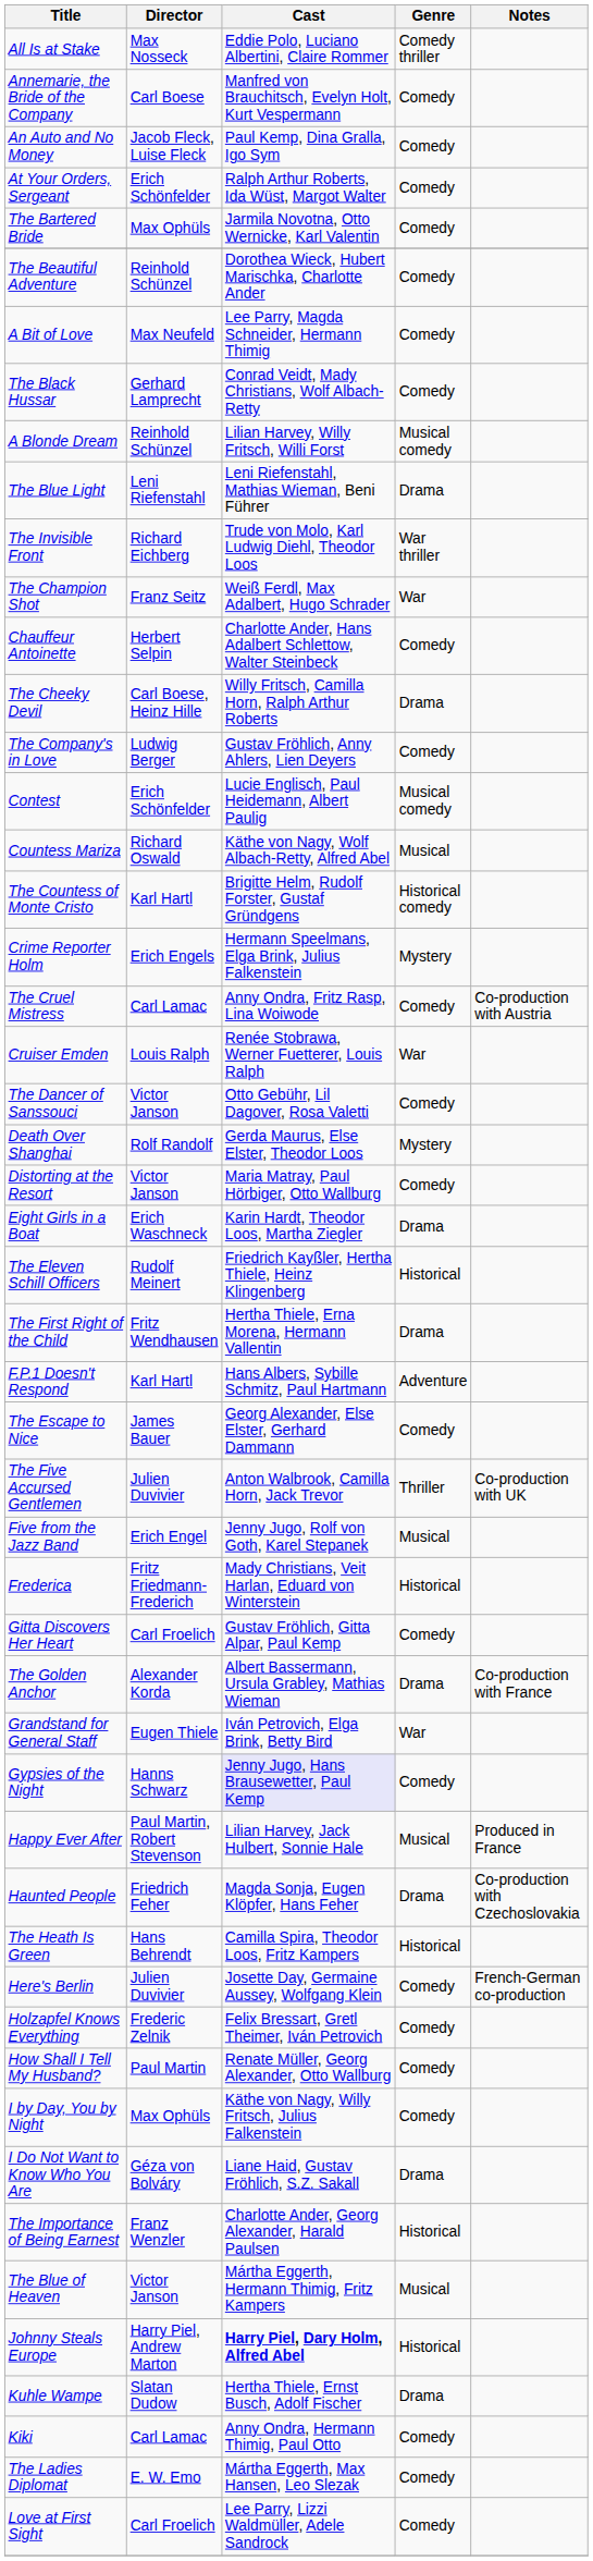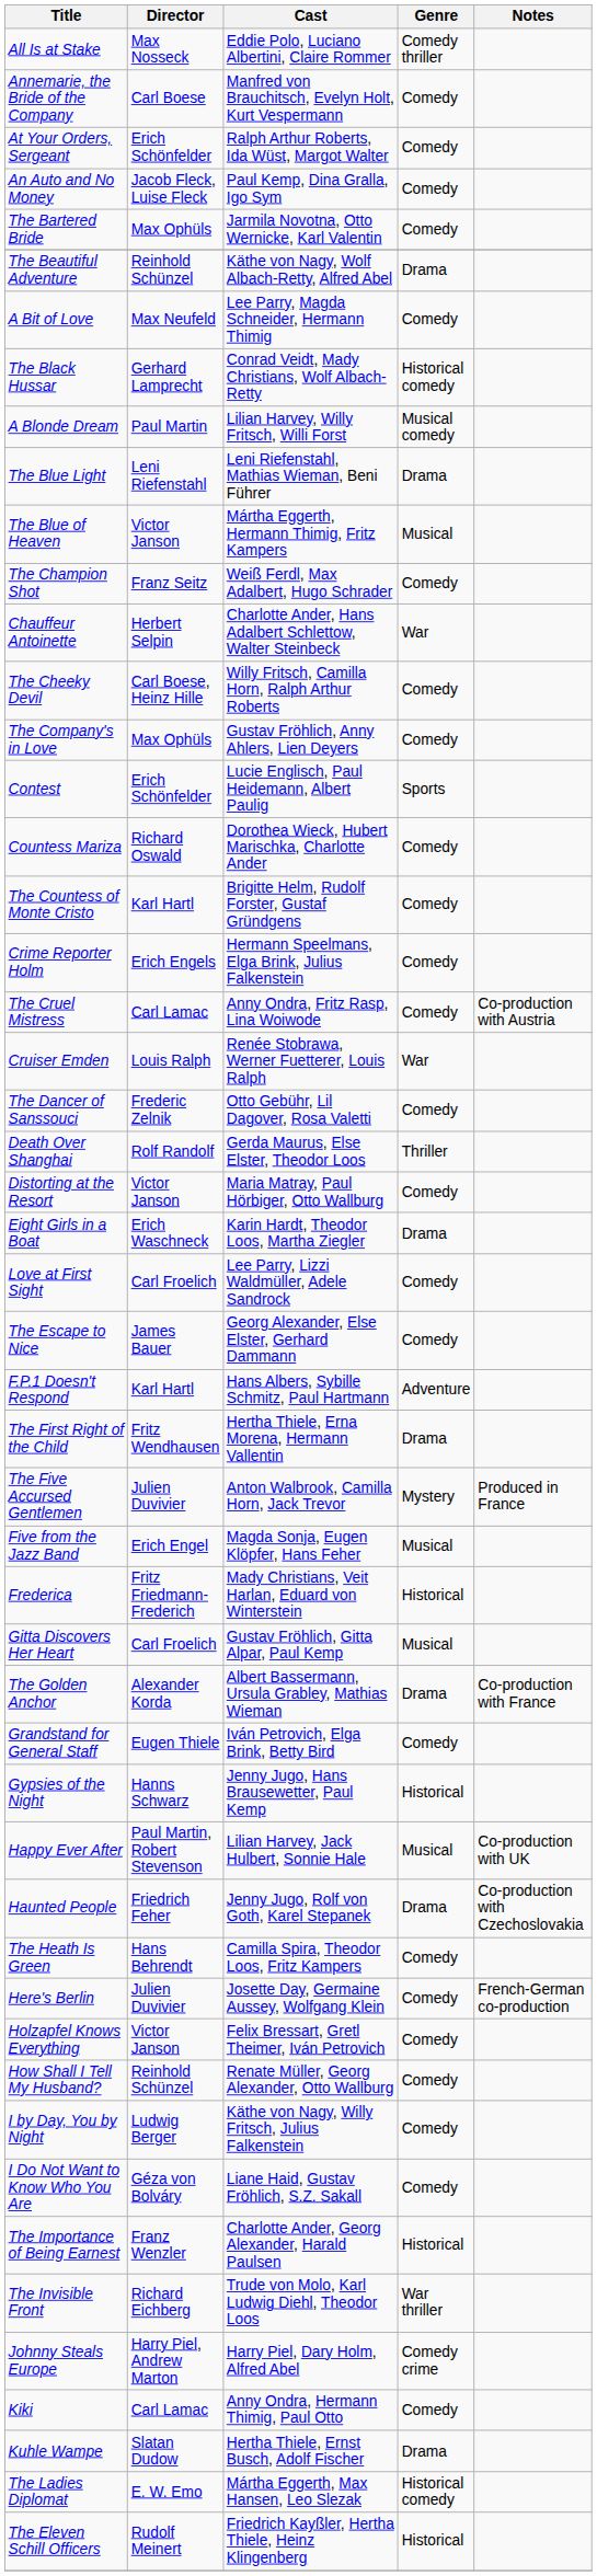 <table class="wikitable" style="width:100%;">
 <tr>
 <th style="width:21%;">Title</th>
 <th style="width:16%;">Director</th>
 <th style="width:30%;">Cast</th>
 <th style="width:13%;">Genre</th>
 <th style="width:20%;">Notes</th>
 </tr>
 <tr>
 <td><em><a href='#'>All Is at Stake</a></em></td>
 <td><a href='#'>Max Nosseck</a></td>
 <td><a href='#'>Eddie Polo</a>, <a href='#'>Luciano Albertini</a>, <a href='#'>Claire Rommer</a></td>
 <td>Comedy thriller</td>
 <td></td>
 </tr>
 <tr>
 <td><em><a href='#'>Annemarie, the Bride of the Company</a></em></td>
 <td><a href='#'>Carl Boese</a></td>
 <td><a href='#'>Manfred von Brauchitsch</a>, <a href='#'>Evelyn Holt</a>, <a href='#'>Kurt Vespermann</a></td>
 <td>Comedy</td>
 <td></td>
 </tr>
 <tr>
-<td><em><a href='#'>An Auto and No Money</a></em></td>
-<td><a href='#'>Jacob Fleck</a>, <a href='#'>Luise Fleck</a></td>
-<td><a href='#'>Paul Kemp</a>, <a href='#'>Dina Gralla</a>, <a href='#'>Igo Sym</a></td>
+<td><em><a href='#'>At Your Orders, Sergeant</a></em><br></td>
+<td><a href='#'>Erich Schönfelder</a></td>
+<td><a href='#'>Ralph Arthur Roberts</a>, <a href='#'>Ida Wüst</a>, <a href='#'>Margot Walter</a></td>
 <td>Comedy</td>
 <td></td>
 </tr>
 <tr>
-<td><em><a href='#'>At Your Orders, Sergeant</a></em><br></td>
-<td><a href='#'>Erich Schönfelder</a></td>
-<td><a href='#'>Ralph Arthur Roberts</a>, <a href='#'>Ida Wüst</a>, <a href='#'>Margot Walter</a></td>
+<td><em><a href='#'>An Auto and No Money</a></em></td>
+<td><a href='#'>Jacob Fleck</a>, <a href='#'>Luise Fleck</a></td>
+<td><a href='#'>Paul Kemp</a>, <a href='#'>Dina Gralla</a>, <a href='#'>Igo Sym</a></td>
 <td>Comedy</td>
 <td></td>
 </tr>
 <tr>
 <td><em><a href='#'>The Bartered Bride</a></em></td>
 <td><a href='#'>Max Ophüls</a></td>
 <td><a href='#'>Jarmila Novotna</a>, <a href='#'>Otto Wernicke</a>, <a href='#'>Karl Valentin</a></td>
 <td>Comedy</td>
 <td></td>
 </tr>
 <tr>
 </tr>
 <tr>
 <td><em><a href='#'>The Beautiful Adventure</a></em></td>
 <td><a href='#'>Reinhold Schünzel</a></td>
-<td><a href='#'>Dorothea Wieck</a>, <a href='#'>Hubert Marischka</a>, <a href='#'>Charlotte Ander</a></td>
-<td>Comedy</td>
+<td><a href='#'>Käthe von Nagy</a>, <a href='#'>Wolf Albach-Retty</a>, <a href='#'>Alfred Abel</a></td>
+<td>Drama</td>
 <td></td>
 </tr>
 <tr>
 <td><em><a href='#'>A Bit of Love</a></em></td>
 <td><a href='#'>Max Neufeld</a></td>
 <td><a href='#'>Lee Parry</a>, <a href='#'>Magda Schneider</a>, <a href='#'>Hermann Thimig</a></td>
 <td>Comedy</td>
 <td></td>
 </tr>
 <tr>
 <td><em><a href='#'>The Black Hussar</a></em></td>
 <td><a href='#'>Gerhard Lamprecht</a></td>
 <td><a href='#'>Conrad Veidt</a>, <a href='#'>Mady Christians</a>, <a href='#'>Wolf Albach-Retty</a></td>
-<td>Comedy</td>
+<td>Historical comedy</td>
 <td></td>
 </tr>
 <tr>
 <td><em><a href='#'>A Blonde Dream</a></em></td>
-<td><a href='#'>Reinhold Schünzel</a></td>
+<td><a href='#'>Paul Martin</a></td>
 <td><a href='#'>Lilian Harvey</a>, <a href='#'>Willy Fritsch</a>, <a href='#'>Willi Forst</a></td>
 <td>Musical comedy</td>
 <td></td>
 </tr>
 <tr>
 <td><em><a href='#'>The Blue Light</a></em></td>
 <td><a href='#'>Leni Riefenstahl</a></td>
 <td><a href='#'>Leni Riefenstahl</a>, <a href='#'>Mathias Wieman</a>, Beni Führer</td>
 <td>Drama</td>
 <td></td>
 </tr>
 <tr>
-<td><em><a href='#'>The Invisible Front</a></em></td>
-<td><a href='#'>Richard Eichberg</a></td>
-<td><a href='#'>Trude von Molo</a>, <a href='#'>Karl Ludwig Diehl</a>, <a href='#'>Theodor Loos</a></td>
-<td>War thriller</td>
+<td><em><a href='#'>The Blue of Heaven</a></em></td>
+<td><a href='#'>Victor Janson</a></td>
+<td><a href='#'>Mártha Eggerth</a>, <a href='#'>Hermann Thimig</a>, <a href='#'>Fritz Kampers</a></td>
+<td>Musical</td>
 <td></td>
 </tr>
 <tr>
 <td><em><a href='#'>The Champion Shot</a></em></td>
 <td><a href='#'>Franz Seitz</a></td>
 <td><a href='#'>Weiß Ferdl</a>, <a href='#'>Max Adalbert</a>, <a href='#'>Hugo Schrader</a></td>
-<td>War</td>
+<td>Comedy</td>
 <td></td>
 </tr>
 <tr>
 <td><em><a href='#'>Chauffeur Antoinette</a></em></td>
 <td><a href='#'>Herbert Selpin</a></td>
 <td><a href='#'>Charlotte Ander</a>, <a href='#'>Hans Adalbert Schlettow</a>, <a href='#'>Walter Steinbeck</a></td>
-<td>Comedy</td>
+<td>War</td>
 <td></td>
 </tr>
 <tr>
 <td><em><a href='#'>The Cheeky Devil</a></em></td>
 <td><a href='#'>Carl Boese</a>, <a href='#'>Heinz Hille</a></td>
 <td><a href='#'>Willy Fritsch</a>, <a href='#'>Camilla Horn</a>, <a href='#'>Ralph Arthur Roberts</a></td>
-<td>Drama</td>
+<td>Comedy</td>
 <td></td>
 </tr>
 <tr>
 <td><em><a href='#'>The Company's in Love</a></em></td>
-<td><a href='#'>Ludwig Berger</a></td>
+<td><a href='#'>Max Ophüls</a></td>
 <td><a href='#'>Gustav Fröhlich</a>, <a href='#'>Anny Ahlers</a>, <a href='#'>Lien Deyers</a></td>
 <td>Comedy</td>
 <td></td>
 </tr>
 <tr>
 <td><em><a href='#'>Contest</a></em></td>
 <td><a href='#'>Erich Schönfelder</a></td>
 <td><a href='#'>Lucie Englisch</a>, <a href='#'>Paul Heidemann</a>, <a href='#'>Albert Paulig</a></td>
-<td>Musical comedy</td>
+<td>Sports</td>
 <td></td>
 </tr>
 <tr>
 <td><em><a href='#'>Countess Mariza</a></em></td>
 <td><a href='#'>Richard Oswald</a></td>
-<td><a href='#'>Käthe von Nagy</a>, <a href='#'>Wolf Albach-Retty</a>, <a href='#'>Alfred Abel</a></td>
-<td>Musical</td>
+<td><a href='#'>Dorothea Wieck</a>, <a href='#'>Hubert Marischka</a>, <a href='#'>Charlotte Ander</a></td>
+<td>Comedy</td>
 <td></td>
 </tr>
 <tr>
 <td><em><a href='#'>The Countess of Monte Cristo</a></em></td>
 <td><a href='#'>Karl Hartl</a></td>
 <td><a href='#'>Brigitte Helm</a>, <a href='#'>Rudolf Forster</a>, <a href='#'>Gustaf Gründgens</a></td>
-<td>Historical comedy</td>
+<td>Comedy</td>
 <td></td>
 </tr>
 <tr>
 <td><em><a href='#'>Crime Reporter Holm</a></em></td>
 <td><a href='#'>Erich Engels</a></td>
 <td><a href='#'>Hermann Speelmans</a>, <a href='#'>Elga Brink</a>, <a href='#'>Julius Falkenstein</a></td>
-<td>Mystery</td>
+<td>Comedy</td>
 <td></td>
 </tr>
 <tr>
 <td><em><a href='#'>The Cruel Mistress</a></em></td>
 <td><a href='#'>Carl Lamac</a></td>
 <td><a href='#'>Anny Ondra</a>, <a href='#'>Fritz Rasp</a>, <a href='#'>Lina Woiwode</a></td>
 <td>Comedy</td>
 <td>Co-production with Austria</td>
 </tr>
 <tr>
 <td><em><a href='#'>Cruiser Emden</a></em></td>
 <td><a href='#'>Louis Ralph</a></td>
 <td><a href='#'>Renée Stobrawa</a>, <a href='#'>Werner Fuetterer</a>, <a href='#'>Louis Ralph</a></td>
 <td>War</td>
 <td></td>
 </tr>
 <tr>
 <td><em><a href='#'>The Dancer of Sanssouci</a></em></td>
-<td><a href='#'>Victor Janson</a></td>
+<td><a href='#'>Frederic Zelnik</a></td>
 <td><a href='#'>Otto Gebühr</a>, <a href='#'>Lil Dagover</a>, <a href='#'>Rosa Valetti</a></td>
 <td>Comedy</td>
 <td></td>
 </tr>
 <tr>
 <td><em><a href='#'>Death Over Shanghai</a></em></td>
 <td><a href='#'>Rolf Randolf</a></td>
 <td><a href='#'>Gerda Maurus</a>, <a href='#'>Else Elster</a>, <a href='#'>Theodor Loos</a></td>
-<td>Mystery</td>
+<td>Thriller</td>
 <td></td>
 </tr>
 <tr>
 <td><em><a href='#'>Distorting at the Resort</a></em></td>
 <td><a href='#'>Victor Janson</a></td>
 <td><a href='#'>Maria Matray</a>, <a href='#'>Paul Hörbiger</a>, <a href='#'>Otto Wallburg</a></td>
 <td>Comedy</td>
 <td></td>
 </tr>
 <tr>
 <td><em><a href='#'>Eight Girls in a Boat</a></em></td>
 <td><a href='#'>Erich Waschneck</a></td>
 <td><a href='#'>Karin Hardt</a>, <a href='#'>Theodor Loos</a>, <a href='#'>Martha Ziegler</a></td>
 <td>Drama</td>
 <td></td>
 </tr>
 <tr>
-<td><em><a href='#'>The Eleven Schill Officers</a></em></td>
-<td><a href='#'>Rudolf Meinert</a></td>
-<td><a href='#'>Friedrich Kayßler</a>, <a href='#'>Hertha Thiele</a>, <a href='#'>Heinz Klingenberg</a></td>
-<td>Historical</td>
+<td><em><a href='#'>Love at First Sight</a></em></td>
+<td><a href='#'>Carl Froelich</a></td>
+<td><a href='#'>Lee Parry</a>, <a href='#'>Lizzi Waldmüller</a>, <a href='#'>Adele Sandrock</a></td>
+<td>Comedy</td>
+<td></td>
+</tr>
+<tr>
+<td><em><a href='#'>The Escape to Nice</a></em></td>
+<td><a href='#'>James Bauer</a></td>
+<td><a href='#'>Georg Alexander</a>, <a href='#'>Else Elster</a>, <a href='#'>Gerhard Dammann</a></td>
+<td>Comedy</td>
+<td></td>
+</tr>
+<tr>
+<td><em><a href='#'>F.P.1 Doesn't Respond</a></em></td>
+<td><a href='#'>Karl Hartl</a></td>
+<td><a href='#'>Hans Albers</a>, <a href='#'>Sybille Schmitz</a>, <a href='#'>Paul Hartmann</a></td>
+<td>Adventure</td>
 <td></td>
 </tr>
 <tr>
 <td><em><a href='#'>The First Right of the Child</a></em></td>
 <td><a href='#'>Fritz Wendhausen</a></td>
 <td><a href='#'>Hertha Thiele</a>, <a href='#'>Erna Morena</a>, <a href='#'>Hermann Vallentin</a></td>
 <td>Drama</td>
 <td></td>
 </tr>
 <tr>
-<td><em><a href='#'>F.P.1 Doesn't Respond</a></em></td>
-<td><a href='#'>Karl Hartl</a></td>
-<td><a href='#'>Hans Albers</a>, <a href='#'>Sybille Schmitz</a>, <a href='#'>Paul Hartmann</a></td>
-<td>Adventure</td>
-<td></td>
-</tr>
-<tr>
-<td><em><a href='#'>The Escape to Nice</a></em></td>
-<td><a href='#'>James Bauer</a></td>
-<td><a href='#'>Georg Alexander</a>, <a href='#'>Else Elster</a>, <a href='#'>Gerhard Dammann</a></td>
-<td>Comedy</td>
-<td></td>
-</tr>
-<tr>
 <td><em><a href='#'>The Five Accursed Gentlemen</a></em></td>
 <td><a href='#'>Julien Duvivier</a></td>
 <td><a href='#'>Anton Walbrook</a>, <a href='#'>Camilla Horn</a>, <a href='#'>Jack Trevor</a></td>
-<td>Thriller</td>
-<td>Co-production with UK</td>
+<td>Mystery</td>
+<td>Produced in France</td>
 </tr>
 <tr>
 <td><em><a href='#'>Five from the Jazz Band</a></em></td>
 <td><a href='#'>Erich Engel</a></td>
-<td><a href='#'>Jenny Jugo</a>, <a href='#'>Rolf von Goth</a>, <a href='#'>Karel Stepanek</a></td>
+<td><a href='#'>Magda Sonja</a>, <a href='#'>Eugen Klöpfer</a>, <a href='#'>Hans Feher</a></td>
 <td>Musical</td>
 <td></td>
 </tr>
 <tr>
 <td><em><a href='#'>Frederica</a></em></td>
 <td><a href='#'>Fritz Friedmann-Frederich</a></td>
 <td><a href='#'>Mady Christians</a>, <a href='#'>Veit Harlan</a>, <a href='#'>Eduard von Winterstein</a></td>
 <td>Historical</td>
 <td></td>
 </tr>
 <tr>
 <td><em><a href='#'>Gitta Discovers Her Heart</a></em></td>
 <td><a href='#'>Carl Froelich</a></td>
 <td><a href='#'>Gustav Fröhlich</a>, <a href='#'>Gitta Alpar</a>, <a href='#'>Paul Kemp</a></td>
-<td>Comedy</td>
+<td>Musical</td>
 <td></td>
 </tr>
 <tr>
 <td><em><a href='#'>The Golden Anchor</a></em></td>
 <td><a href='#'>Alexander Korda</a></td>
 <td><a href='#'>Albert Bassermann</a>, <a href='#'>Ursula Grabley</a>, <a href='#'>Mathias Wieman</a></td>
 <td>Drama</td>
 <td>Co-production with France</td>
 </tr>
 <tr>
 <td><em><a href='#'>Grandstand for General Staff</a></em></td>
 <td><a href='#'>Eugen Thiele</a></td>
 <td><a href='#'>Iván Petrovich</a>, <a href='#'>Elga Brink</a>, <a href='#'>Betty Bird</a></td>
-<td>War</td>
+<td>Comedy</td>
 <td></td>
 </tr>
 <tr>
 <td><em><a href='#'>Gypsies of the Night</a></em></td>
 <td><a href='#'>Hanns Schwarz</a></td>
-<td style="background: lavender;"><a href='#'>Jenny Jugo</a>, <a href='#'>Hans Brausewetter</a>, <a href='#'>Paul Kemp</a></td>
-<td>Comedy</td>
+<td><a href='#'>Jenny Jugo</a>, <a href='#'>Hans Brausewetter</a>, <a href='#'>Paul Kemp</a></td>
+<td>Historical</td>
 <td></td>
 </tr>
 <tr>
 <td><em><a href='#'>Happy Ever After</a></em></td>
 <td><a href='#'>Paul Martin</a>, <a href='#'>Robert Stevenson</a></td>
 <td><a href='#'>Lilian Harvey</a>, <a href='#'>Jack Hulbert</a>, <a href='#'>Sonnie Hale</a></td>
 <td>Musical</td>
-<td>Produced in France</td>
+<td>Co-production with UK</td>
 </tr>
 <tr>
 <td><em><a href='#'>Haunted People</a></em></td>
 <td><a href='#'>Friedrich Feher</a></td>
-<td><a href='#'>Magda Sonja</a>, <a href='#'>Eugen Klöpfer</a>, <a href='#'>Hans Feher</a></td>
+<td><a href='#'>Jenny Jugo</a>, <a href='#'>Rolf von Goth</a>, <a href='#'>Karel Stepanek</a></td>
 <td>Drama</td>
 <td>Co-production with Czechoslovakia</td>
 </tr>
 <tr>
 <td><em><a href='#'>The Heath Is Green</a></em></td>
 <td><a href='#'>Hans Behrendt</a></td>
 <td><a href='#'>Camilla Spira</a>, <a href='#'>Theodor Loos</a>, <a href='#'>Fritz Kampers</a></td>
-<td>Historical</td>
+<td>Comedy</td>
 <td></td>
 </tr>
 <tr>
 <td><em><a href='#'>Here's Berlin</a></em></td>
 <td><a href='#'>Julien Duvivier</a></td>
 <td><a href='#'>Josette Day</a>, <a href='#'>Germaine Aussey</a>, <a href='#'>Wolfgang Klein</a></td>
 <td>Comedy</td>
 <td>French-German co-production</td>
 </tr>
 <tr>
 <td><em><a href='#'>Holzapfel Knows Everything</a></em></td>
-<td><a href='#'>Frederic Zelnik</a></td>
+<td><a href='#'>Victor Janson</a></td>
 <td><a href='#'>Felix Bressart</a>, <a href='#'>Gretl Theimer</a>, <a href='#'>Iván Petrovich</a></td>
 <td>Comedy</td>
 <td></td>
 </tr>
 <tr>
 <td><em><a href='#'>How Shall I Tell My Husband?</a></em></td>
-<td><a href='#'>Paul Martin</a></td>
+<td><a href='#'>Reinhold Schünzel</a></td>
 <td><a href='#'>Renate Müller</a>, <a href='#'>Georg Alexander</a>, <a href='#'>Otto Wallburg</a></td>
 <td>Comedy</td>
 <td></td>
 </tr>
 <tr>
 <td><em><a href='#'>I by Day, You by Night</a></em></td>
-<td><a href='#'>Max Ophüls</a></td>
+<td><a href='#'>Ludwig Berger</a></td>
 <td><a href='#'>Käthe von Nagy</a>, <a href='#'>Willy Fritsch</a>, <a href='#'>Julius Falkenstein</a></td>
 <td>Comedy</td>
 <td></td>
 </tr>
 <tr>
 <td><em><a href='#'>I Do Not Want to Know Who You Are</a></em></td>
 <td><a href='#'>Géza von Bolváry</a></td>
 <td><a href='#'>Liane Haid</a>, <a href='#'>Gustav Fröhlich</a>, <a href='#'>S.Z. Sakall</a></td>
-<td>Drama</td>
+<td>Comedy</td>
 <td></td>
 </tr>
 <tr>
 <td><em><a href='#'>The Importance of Being Earnest</a></em></td>
 <td><a href='#'>Franz Wenzler</a></td>
 <td><a href='#'>Charlotte Ander</a>, <a href='#'>Georg Alexander</a>, <a href='#'>Harald Paulsen</a></td>
 <td>Historical</td>
 <td></td>
 </tr>
 <tr>
-<td><em><a href='#'>The Blue of Heaven</a></em></td>
-<td><a href='#'>Victor Janson</a></td>
-<td><a href='#'>Mártha Eggerth</a>, <a href='#'>Hermann Thimig</a>, <a href='#'>Fritz Kampers</a></td>
-<td>Musical</td>
+<td><em><a href='#'>The Invisible Front</a></em></td>
+<td><a href='#'>Richard Eichberg</a></td>
+<td><a href='#'>Trude von Molo</a>, <a href='#'>Karl Ludwig Diehl</a>, <a href='#'>Theodor Loos</a></td>
+<td>War thriller</td>
 <td></td>
 </tr>
 <tr>
 <td><em><a href='#'>Johnny Steals Europe</a></em></td>
 <td><a href='#'>Harry Piel</a>, <a href='#'>Andrew Marton</a></td>
-<td><strong><a href='#'>Harry Piel</a>, <a href='#'>Dary Holm</a>, <a href='#'>Alfred Abel</a></strong></td>
-<td>Historical</td>
+<td><a href='#'>Harry Piel</a>, <a href='#'>Dary Holm</a>, <a href='#'>Alfred Abel</a></td>
+<td>Comedy crime</td>
+<td></td>
+</tr>
+<tr>
+<td><em><a href='#'>Kiki</a></em></td>
+<td><a href='#'>Carl Lamac</a></td>
+<td><a href='#'>Anny Ondra</a>, <a href='#'>Hermann Thimig</a>, <a href='#'>Paul Otto</a></td>
+<td>Comedy</td>
 <td></td>
 </tr>
 <tr>
 <td><em><a href='#'>Kuhle Wampe</a></em></td>
 <td><a href='#'>Slatan Dudow</a></td>
 <td><a href='#'>Hertha Thiele</a>, <a href='#'>Ernst Busch</a>, <a href='#'>Adolf Fischer</a></td>
 <td>Drama</td>
 <td></td>
 </tr>
 <tr>
-<td><em><a href='#'>Kiki</a></em></td>
-<td><a href='#'>Carl Lamac</a></td>
-<td><a href='#'>Anny Ondra</a>, <a href='#'>Hermann Thimig</a>, <a href='#'>Paul Otto</a></td>
-<td>Comedy</td>
+<td><em><a href='#'>The Ladies Diplomat</a></em></td>
+<td><a href='#'>E. W. Emo</a></td>
+<td><a href='#'>Mártha Eggerth</a>, <a href='#'>Max Hansen</a>, <a href='#'>Leo Slezak</a></td>
+<td>Historical comedy</td>
 <td></td>
 </tr>
 <tr>
-<td><em><a href='#'>The Ladies Diplomat</a></em></td>
-<td><a href='#'>E. W. Emo</a></td>
-<td><a href='#'>Mártha Eggerth</a>, <a href='#'>Max Hansen</a>, <a href='#'>Leo Slezak</a></td>
-<td>Comedy</td>
-<td></td>
-</tr>
-<tr>
-<td><em><a href='#'>Love at First Sight</a></em></td>
-<td><a href='#'>Carl Froelich</a></td>
-<td><a href='#'>Lee Parry</a>, <a href='#'>Lizzi Waldmüller</a>, <a href='#'>Adele Sandrock</a></td>
-<td>Comedy</td>
+<td><em><a href='#'>The Eleven Schill Officers</a></em></td>
+<td><a href='#'>Rudolf Meinert</a></td>
+<td><a href='#'>Friedrich Kayßler</a>, <a href='#'>Hertha Thiele</a>, <a href='#'>Heinz Klingenberg</a></td>
+<td>Historical</td>
 <td></td>
 </tr>
 <tr>
 </tr>
 </table>
